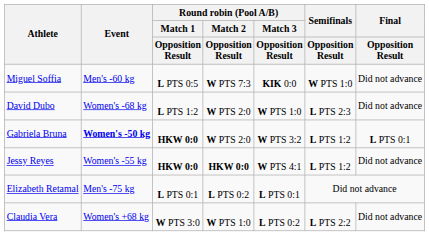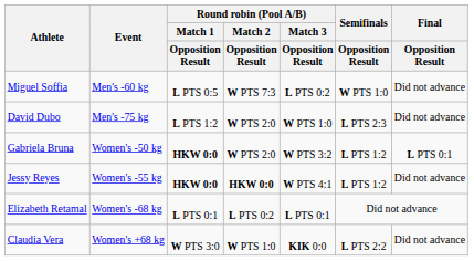 <table class="wikitable" border="1" style="font-size:90%">
 <tr>
 <th rowspan=3>Athlete</th>
 <th rowspan=3>Event</th>
 <th colspan=3>Round robin (Pool A/B)</th>
 <th rowspan=2>Semifinals</th>
 <th rowspan=2>Final</th>
 </tr>
 <tr>
 <th>Match 1</th>
 <th>Match 2</th>
 <th>Match 3</th>
 </tr>
 <tr>
 <th>Opposition<br>Result</th>
 <th>Opposition<br>Result</th>
 <th>Opposition<br>Result</th>
 <th>Opposition<br>Result</th>
 <th>Opposition<br>Result</th>
 </tr>
 <tr>
 <td><a href='#'>Miguel Soffia</a></td>
 <td><a href='#'>Men's -60 kg</a></td>
 <td align=center><br> <strong>L</strong> PTS 0:5</td>
 <td align=center><br><strong>W</strong> PTS 7:3</td>
-<td align=center><br><strong>KIK</strong> 0:0</td>
+<td align=center><br><strong>L</strong> PTS 0:2</td>
 <td align=center><br><strong>W</strong> PTS 1:0</td>
 <td align="center" colspan="7">Did not advance</td>
 </tr>
 <tr>
 <td><a href='#'>David Dubo</a></td>
-<td><a href='#'>Women's -68 kg</a></td>
+<td><a href='#'>Men's -75 kg</a></td>
 <td align=center><br> <strong>L</strong> PTS 1:2</td>
 <td align=center><br><strong>W</strong> PTS 2:0</td>
 <td align=center><br><strong>W</strong> PTS 1:0</td>
 <td align=center><br><strong>L</strong> PTS 2:3<br></td>
 <td align="center" colspan="7">Did not advance</td>
 </tr>
 <tr>
 <td><a href='#'>Gabriela Bruna</a></td>
-<td><strong><a href='#'>Women's -50 kg</a></strong></td>
+<td><a href='#'>Women's -50 kg</a></td>
 <td align=center><br><strong>HKW 0:0</strong></td>
 <td align=center><br> <strong>W</strong> PTS 2:0</td>
 <td align=center><br><strong>W</strong> PTS 3:2</td>
 <td align=center><br><strong>L</strong> PTS 1:2<br></td>
 <td align=center><br><strong>L</strong> PTS 0:1<br></td>
 </tr>
 <tr>
 <td><a href='#'>Jessy Reyes</a></td>
 <td><a href='#'>Women's -55 kg</a></td>
 <td align=center><br><strong>HKW 0:0</strong></td>
 <td align=center><br><strong>HKW 0:0</strong></td>
 <td align=center><br><strong>W</strong> PTS 4:1</td>
 <td align=center><br><strong>L</strong> PTS 1:2<br></td>
 <td align="center" colspan="7">Did not advance</td>
 </tr>
 <tr>
 <td><a href='#'>Elizabeth Retamal</a></td>
-<td><a href='#'>Men's -75 kg</a></td>
+<td><a href='#'>Women's -68 kg</a></td>
 <td align=center><br> <strong>L</strong> PTS 0:1</td>
 <td align=center><br><strong>L</strong> PTS 0:2</td>
 <td align=center><br><strong>L</strong> PTS 0:1</td>
 <td align="center" colspan="7">Did not advance</td>
 </tr>
 <tr>
 <td><a href='#'>Claudia Vera</a></td>
 <td><a href='#'>Women's +68 kg</a></td>
 <td align=center><br> <strong>W</strong> PTS 3:0</td>
 <td align=center><br><strong>W</strong> PTS 1:0</td>
-<td align=center><br><strong>L</strong> PTS 0:2</td>
+<td align=center><br><strong>KIK</strong> 0:0</td>
 <td align=center><br><strong>L</strong> PTS 2:2<br></td>
 <td align="center" colspan="7">Did not advance</td>
 </tr>
 </table>
